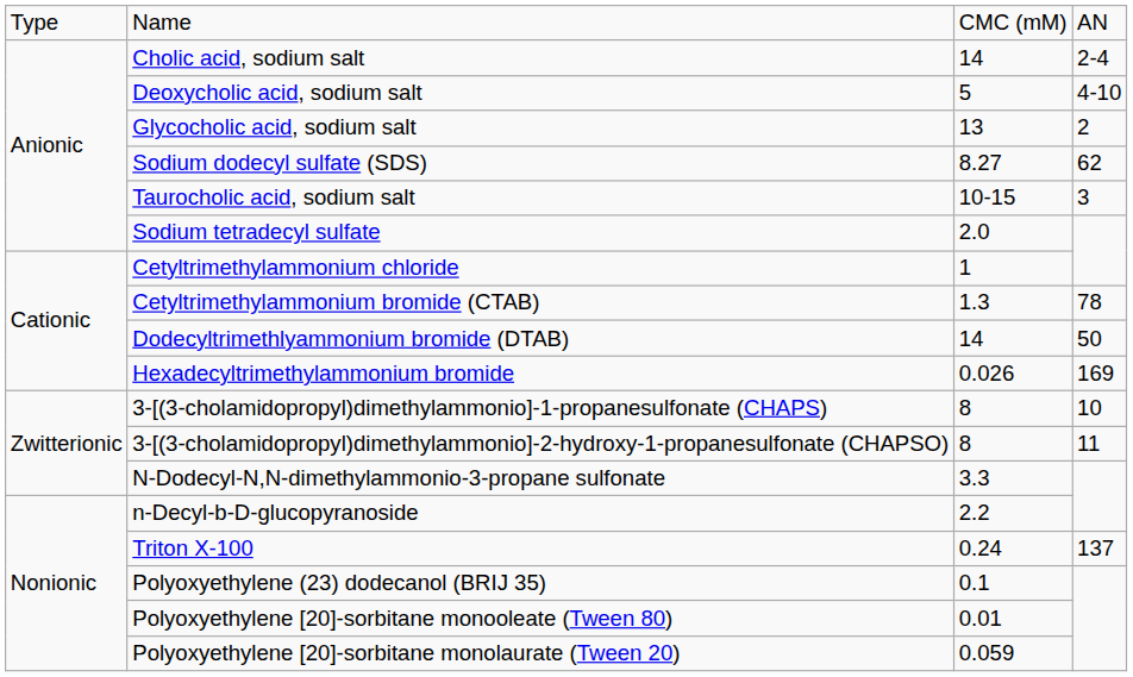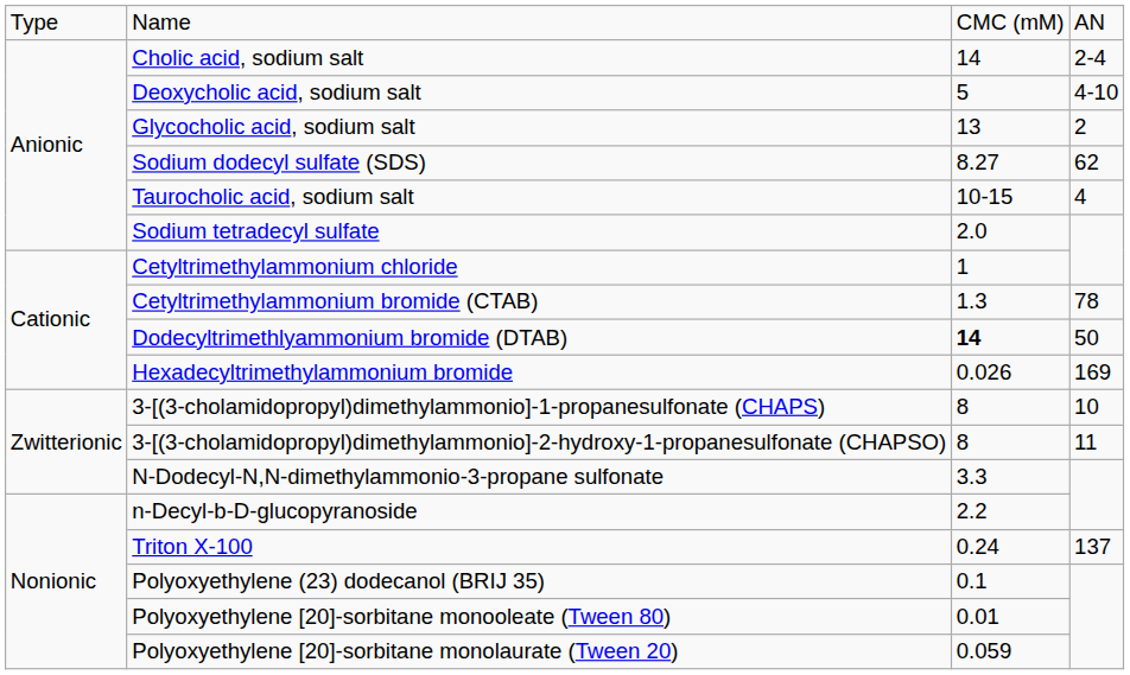 <table class="wikitable">
 <tr>
 <td>Type</td>
 <td>Name</td>
 <td>CMC (mM)</td>
 <td>AN</td>
 </tr>
 <tr>
 <td rowspan="6">Anionic</td>
 <td><a href='#'>Cholic acid</a>, sodium salt</td>
 <td>14</td>
 <td>2-4</td>
 </tr>
 <tr>
 <td><a href='#'>Deoxycholic acid</a>, sodium salt</td>
 <td>5</td>
 <td>4-10</td>
 </tr>
 <tr>
 <td><a href='#'>Glycocholic acid</a>, sodium salt</td>
 <td>13</td>
 <td>2</td>
 </tr>
 <tr>
 <td><a href='#'>Sodium dodecyl sulfate</a> (SDS)</td>
 <td>8.27</td>
 <td>62</td>
 </tr>
 <tr>
 <td><a href='#'>Taurocholic acid</a>, sodium salt</td>
 <td>10-15</td>
-<td>3</td>
+<td>4</td>
 </tr>
 <tr>
 <td><a href='#'>Sodium tetradecyl sulfate</a></td>
 <td>2.0</td>
 </tr>
 <tr>
 <td rowspan="4">Cationic</td>
 <td><a href='#'>Cetyltrimethylammonium chloride</a></td>
 <td>1</td>
 </tr>
 <tr>
 <td><a href='#'>Cetyltrimethylammonium bromide</a> (CTAB)</td>
 <td>1.3</td>
 <td>78</td>
 </tr>
 <tr>
 <td><a href='#'>Dodecyltrimethlyammonium bromide</a> (DTAB)</td>
-<td>14</td>
+<td><strong>14</strong></td>
 <td>50</td>
 </tr>
 <tr>
 <td><a href='#'>Hexadecyltrimethylammonium bromide</a></td>
 <td>0.026</td>
 <td>169</td>
 </tr>
 <tr>
 <td rowspan="3">Zwitterionic</td>
 <td>3-[(3-cholamidopropyl)dimethylammonio]-1-propanesulfonate (<a href='#'>CHAPS</a>)</td>
 <td>8</td>
 <td>10</td>
 </tr>
 <tr>
 <td>3-[(3-cholamidopropyl)dimethylammonio]-2-hydroxy-1-propanesulfonate (CHAPSO)</td>
 <td>8</td>
 <td>11</td>
 </tr>
 <tr>
 <td>N-Dodecyl-N,N-dimethylammonio-3-propane sulfonate</td>
 <td>3.3</td>
 </tr>
 <tr>
 <td rowspan="5">Nonionic</td>
 <td>n-Decyl-b-D-glucopyranoside</td>
 <td>2.2</td>
 </tr>
 <tr>
 <td><a href='#'>Triton X-100</a></td>
 <td>0.24</td>
 <td>137</td>
 </tr>
 <tr>
 <td>Polyoxyethylene (23) dodecanol (BRIJ 35)</td>
 <td>0.1</td>
 </tr>
 <tr>
 <td>Polyoxyethylene [20]-sorbitane monooleate (<a href='#'>Tween 80</a>)</td>
 <td>0.01</td>
 </tr>
 <tr>
 <td>Polyoxyethylene [20]-sorbitane monolaurate (<a href='#'>Tween 20</a>)</td>
 <td>0.059</td>
 </tr>
 </table>
